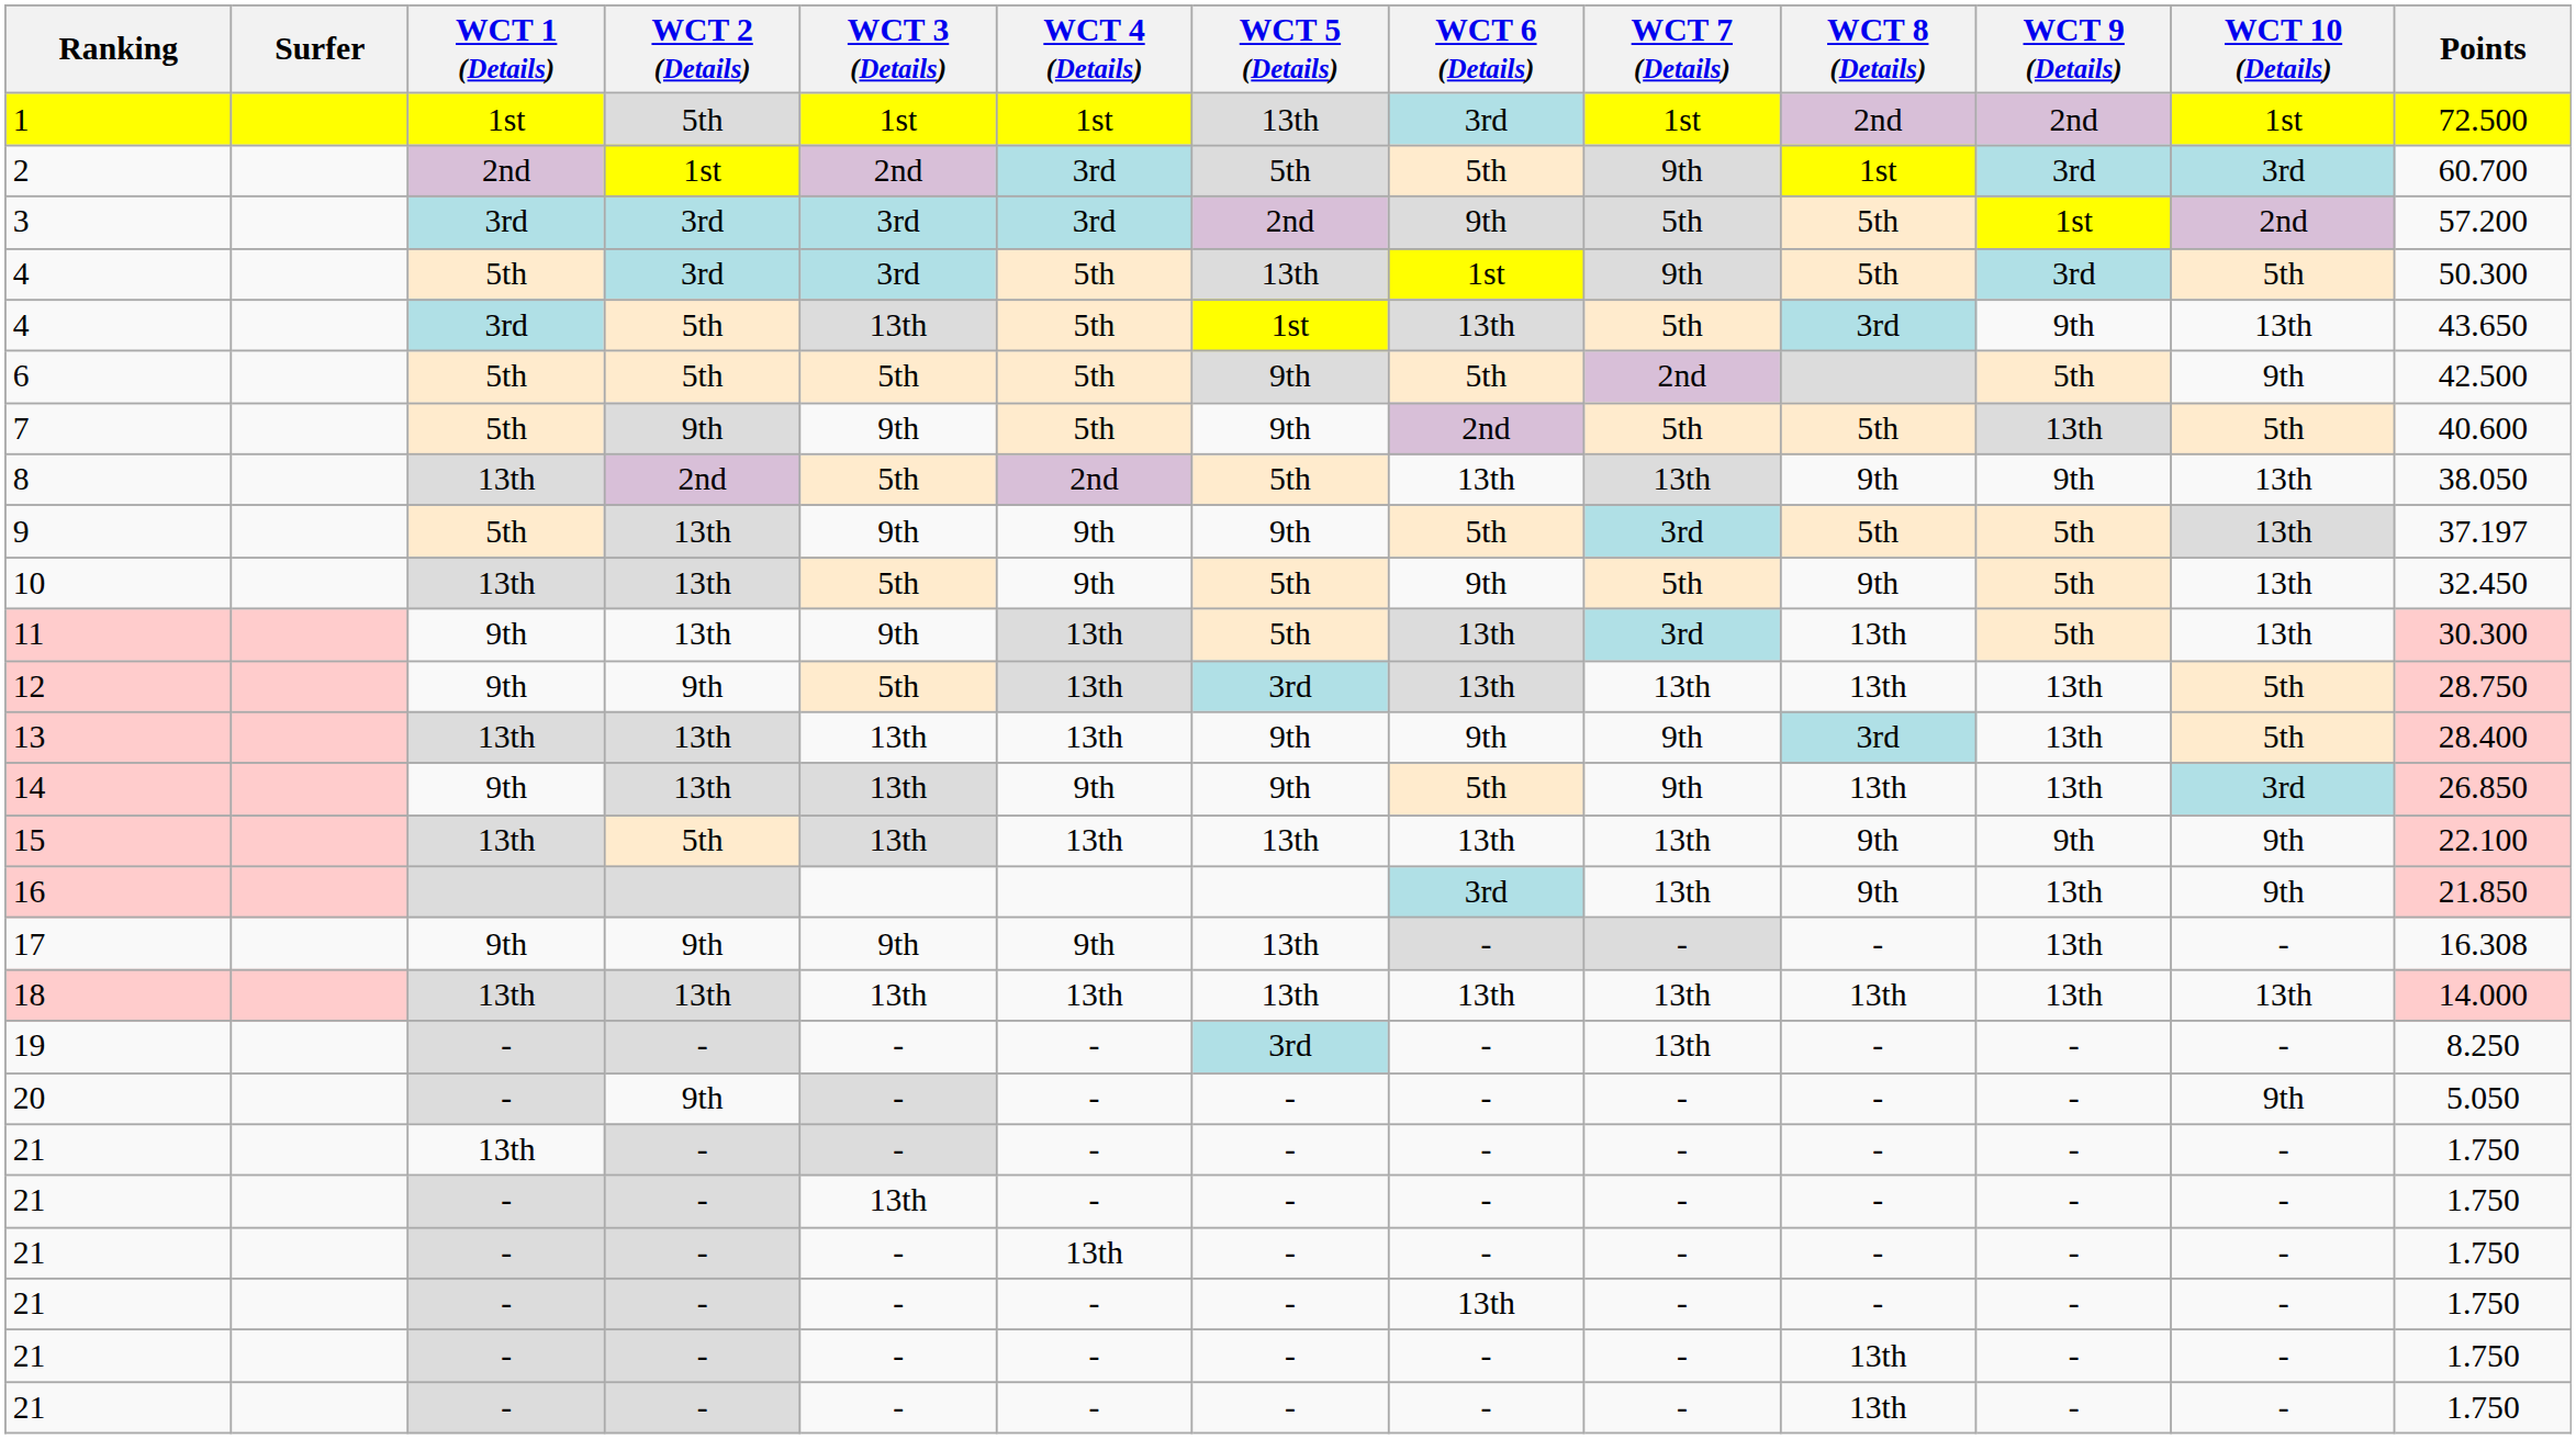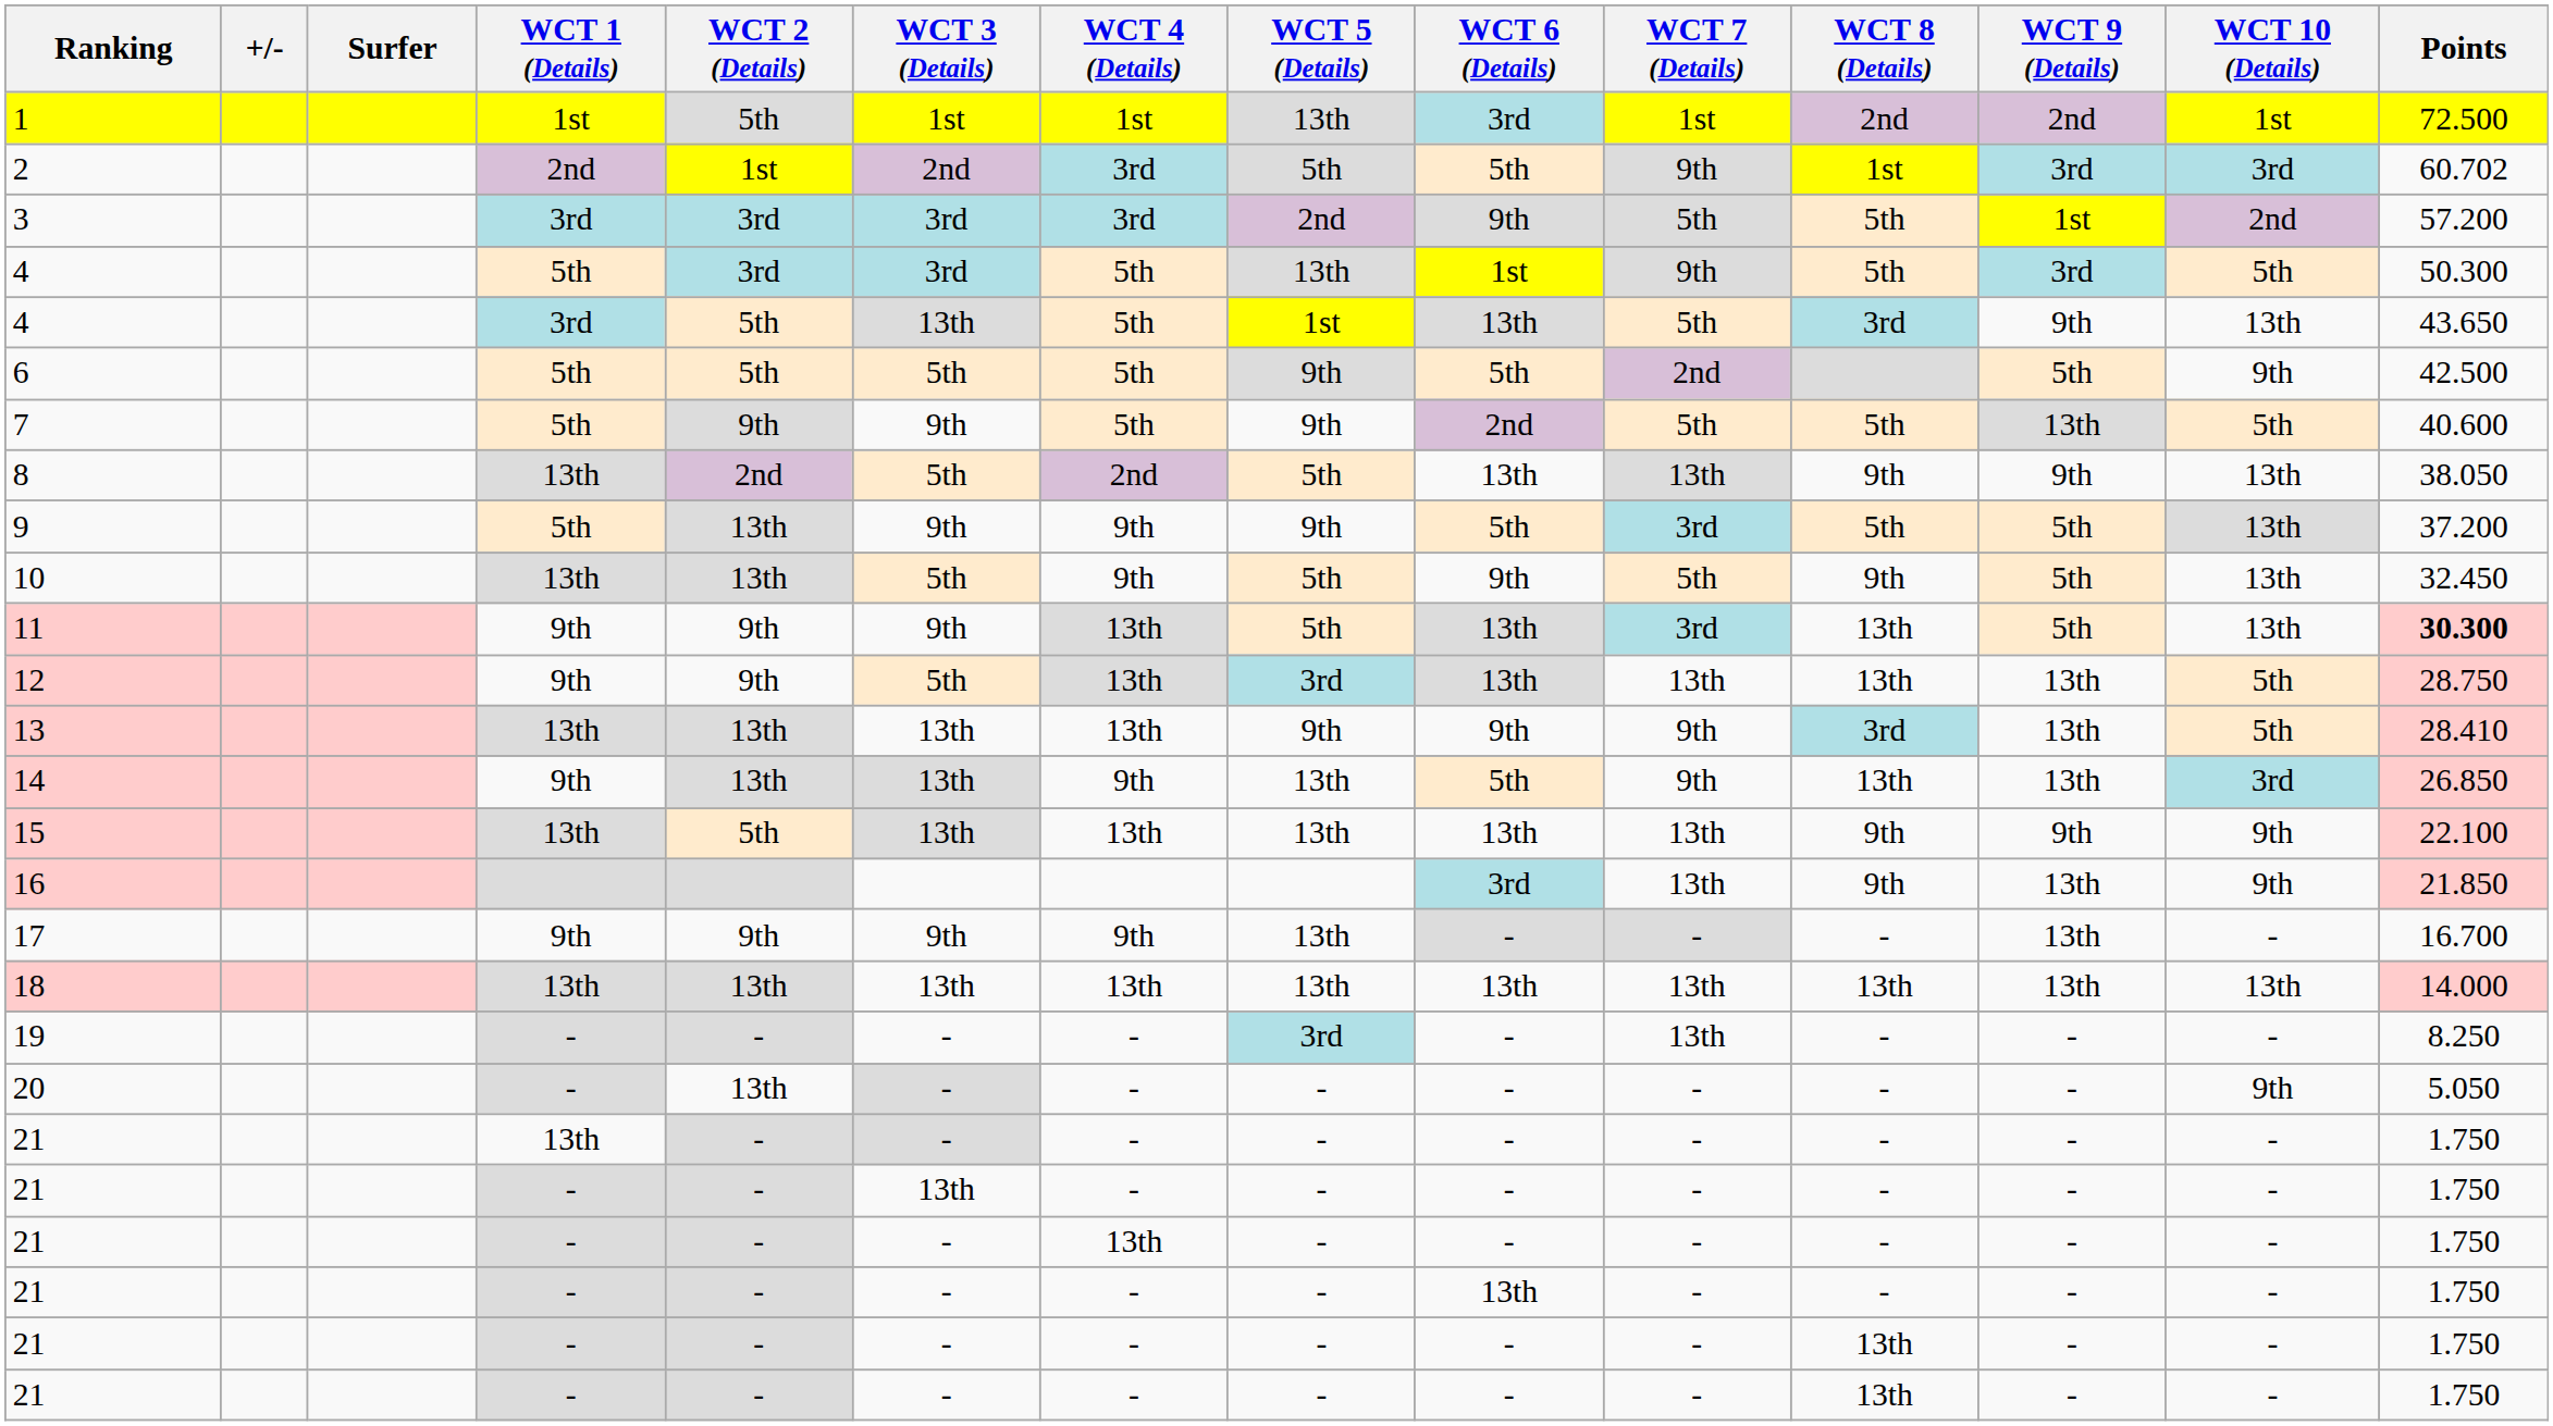 <table class="wikitable" style="width:100%; text-align: center">
 <tr>
 <th>Ranking</th>
+<th>+/-</th>
 <th>Surfer</th>
 <th><a href='#'>WCT 1</a> <br><small><em>(<a href='#'>Details</a>)</em></small></th>
 <th><a href='#'>WCT 2</a> <br> <small><em>(<a href='#'>Details</a>)</em></small></th>
 <th><a href='#'>WCT 3</a> <br> <small><em>(<a href='#'>Details</a>)</em></small></th>
 <th><a href='#'>WCT 4</a> <br> <small><em>(<a href='#'>Details</a>)</em></small></th>
 <th><a href='#'>WCT 5</a> <br> <small><em>(<a href='#'>Details</a>)</em></small></th>
 <th><a href='#'>WCT 6</a> <br> <small><em>(<a href='#'>Details</a>)</em></small></th>
 <th><a href='#'>WCT 7</a> <br> <small><em>(<a href='#'>Details</a>)</em></small></th>
 <th><a href='#'>WCT 8</a> <br> <small><em>(<a href='#'>Details</a>)</em></small></th>
 <th><a href='#'>WCT 9</a> <br> <small><em>(<a href='#'>Details</a>)</em></small></th>
 <th><a href='#'>WCT 10</a> <br> <small><em>(<a href='#'>Details</a>)</em></small></th>
 <th>Points</th>
 </tr>
 <tr>
 <td align=left bgcolor=yellow>1</td>
+<td bgcolor=yellow></td>
 <td align=left bgcolor=yellow></td>
 <td bgcolor=yellow>1st</td>
 <td bgcolor=#dcdcdc>5th</td>
 <td bgcolor=yellow>1st</td>
 <td bgcolor=yellow>1st</td>
 <td bgcolor=#dcdcdc>13th</td>
 <td bgcolor=#B0E0E6>3rd</td>
 <td bgcolor=yellow>1st</td>
 <td bgcolor=thistle>2nd</td>
 <td bgcolor=thistle>2nd</td>
 <td bgcolor=yellow>1st</td>
 <td bgcolor=yellow>72.500</td>
 </tr>
 <tr>
 <td style="text-align:left">2</td>
+<td></td>
 <td style="text-align:left"></td>
 <td bgcolor=thistle>2nd</td>
 <td bgcolor=yellow>1st</td>
 <td bgcolor=thistle>2nd</td>
 <td bgcolor=#B0E0E6>3rd</td>
 <td bgcolor=#dcdcdc>5th</td>
 <td bgcolor=ffebcd>5th</td>
 <td bgcolor=#dcdcdc>9th</td>
 <td bgcolor=yellow>1st</td>
 <td bgcolor=#B0E0E6>3rd</td>
 <td bgcolor=#B0E0E6>3rd</td>
-<td>60.700</td>
+<td>60.702</td>
 </tr>
 <tr>
 <td align=left>3</td>
+<td></td>
 <td align=left></td>
 <td bgcolor=#B0E0E6>3rd</td>
 <td bgcolor=#B0E0E6>3rd</td>
 <td bgcolor=#B0E0E6>3rd</td>
 <td bgcolor=#B0E0E6>3rd</td>
 <td bgcolor=thistle>2nd</td>
 <td bgcolor=#dcdcdc>9th</td>
 <td bgcolor=#dcdcdc>5th</td>
 <td bgcolor=ffebcd>5th</td>
 <td bgcolor=yellow>1st</td>
 <td bgcolor=thistle>2nd</td>
 <td>57.200</td>
 </tr>
 <tr>
 <td align=left>4</td>
+<td></td>
 <td align=left></td>
 <td bgcolor=ffebcd>5th</td>
 <td bgcolor=#B0E0E6>3rd</td>
 <td bgcolor=#B0E0E6>3rd</td>
 <td bgcolor=ffebcd>5th</td>
 <td bgcolor=#dcdcdc>13th</td>
 <td bgcolor=yellow>1st</td>
 <td bgcolor=#dcdcdc>9th</td>
 <td bgcolor=ffebcd>5th</td>
 <td bgcolor=#B0E0E6>3rd</td>
 <td bgcolor=ffebcd>5th</td>
 <td>50.300</td>
 </tr>
 <tr>
 <td align=left>4</td>
+<td></td>
 <td align=left></td>
 <td bgcolor=#B0E0E6>3rd</td>
 <td bgcolor=ffebcd>5th</td>
 <td bgcolor=#dcdcdc>13th</td>
 <td bgcolor=ffebcd>5th</td>
 <td bgcolor=yellow>1st</td>
 <td bgcolor=#dcdcdc>13th</td>
 <td bgcolor=ffebcd>5th</td>
 <td bgcolor=#B0E0E6>3rd</td>
 <td>9th</td>
 <td>13th</td>
 <td>43.650</td>
 </tr>
 <tr>
 <td align=left>6</td>
+<td></td>
 <td align=left></td>
 <td bgcolor=ffebcd>5th</td>
 <td bgcolor=ffebcd>5th</td>
 <td bgcolor=ffebcd>5th</td>
 <td bgcolor=ffebcd>5th</td>
 <td bgcolor=#dcdcdc>9th</td>
 <td bgcolor=ffebcd>5th</td>
 <td bgcolor=thistle>2nd</td>
 <td bgcolor=#dcdcdc><strong></strong></td>
 <td bgcolor=ffebcd>5th</td>
 <td>9th</td>
 <td>42.500</td>
 </tr>
 <tr>
 <td align=left>7</td>
+<td></td>
 <td align=left></td>
 <td bgcolor=ffebcd>5th</td>
 <td bgcolor=#dcdcdc>9th</td>
 <td>9th</td>
 <td bgcolor=ffebcd>5th</td>
 <td>9th</td>
 <td bgcolor=thistle>2nd</td>
 <td bgcolor=ffebcd>5th</td>
 <td bgcolor=ffebcd>5th</td>
 <td bgcolor=#dcdcdc>13th</td>
 <td bgcolor=ffebcd>5th</td>
 <td>40.600</td>
 </tr>
 <tr>
 <td align=left>8</td>
+<td></td>
 <td align=left></td>
 <td bgcolor=#dcdcdc>13th</td>
 <td bgcolor=thistle>2nd</td>
 <td bgcolor=ffebcd>5th</td>
 <td bgcolor=thistle>2nd</td>
 <td bgcolor=ffebcd>5th</td>
 <td>13th</td>
 <td bgcolor=#dcdcdc>13th</td>
 <td>9th</td>
 <td>9th</td>
 <td>13th</td>
 <td>38.050</td>
 </tr>
 <tr>
 <td align=left>9</td>
+<td></td>
 <td align=left></td>
 <td bgcolor=ffebcd>5th</td>
 <td bgcolor=#dcdcdc>13th</td>
 <td>9th</td>
 <td>9th</td>
 <td>9th</td>
 <td bgcolor=ffebcd>5th</td>
 <td bgcolor=#B0E0E6>3rd</td>
 <td bgcolor=ffebcd>5th</td>
 <td bgcolor=ffebcd>5th</td>
 <td bgcolor=#dcdcdc>13th</td>
-<td>37.197</td>
+<td>37.200</td>
 </tr>
 <tr>
 <td align=left>10</td>
+<td></td>
 <td align=left></td>
 <td bgcolor=#dcdcdc>13th</td>
 <td bgcolor=#dcdcdc>13th</td>
 <td bgcolor=ffebcd>5th</td>
 <td>9th</td>
 <td bgcolor=ffebcd>5th</td>
 <td>9th</td>
 <td bgcolor=ffebcd>5th</td>
 <td>9th</td>
 <td bgcolor=ffebcd>5th</td>
 <td>13th</td>
 <td>32.450</td>
 </tr>
 <tr>
 <td style="text-align:left" bgcolor=FFCCCC>11</td>
+<td bgcolor=FFCCCC></td>
 <td style="text-align:left" bgcolor=FFCCCC></td>
 <td>9th</td>
-<td>13th</td>
+<td>9th</td>
 <td>9th</td>
 <td bgcolor=#dcdcdc>13th</td>
 <td bgcolor=ffebcd>5th</td>
 <td bgcolor=#dcdcdc>13th</td>
 <td bgcolor=#B0E0E6>3rd</td>
 <td>13th</td>
 <td bgcolor=ffebcd>5th</td>
 <td>13th</td>
-<td bgcolor=FFCCCC>30.300</td>
+<td bgcolor=FFCCCC><strong>30.300</strong></td>
 </tr>
 <tr>
 <td style="text-align:left" bgcolor=FFCCCC>12</td>
+<td bgcolor=FFCCCC></td>
 <td style="text-align:left" bgcolor=FFCCCC></td>
 <td>9th</td>
 <td>9th</td>
 <td bgcolor=ffebcd>5th</td>
 <td bgcolor=#dcdcdc>13th</td>
 <td bgcolor=#B0E0E6>3rd</td>
 <td bgcolor=#dcdcdc>13th</td>
 <td>13th</td>
 <td>13th</td>
 <td>13th</td>
 <td bgcolor=ffebcd>5th</td>
 <td bgcolor=FFCCCC>28.750</td>
 </tr>
 <tr>
 <td style="text-align:left" bgcolor=FFCCCC>13</td>
+<td bgcolor=FFCCCC></td>
 <td style="text-align:left" bgcolor=FFCCCC></td>
 <td bgcolor=#dcdcdc>13th</td>
 <td bgcolor=#dcdcdc>13th</td>
 <td>13th</td>
 <td>13th</td>
 <td>9th</td>
 <td>9th</td>
 <td>9th</td>
 <td bgcolor=#B0E0E6>3rd</td>
 <td>13th</td>
 <td bgcolor=ffebcd>5th</td>
-<td bgcolor=FFCCCC>28.400</td>
+<td bgcolor=FFCCCC>28.410</td>
 </tr>
 <tr>
 <td style="text-align:left" bgcolor=FFCCCC>14</td>
+<td bgcolor=FFCCCC></td>
 <td style="text-align:left" bgcolor=FFCCCC></td>
 <td>9th</td>
 <td bgcolor=#dcdcdc>13th</td>
 <td bgcolor=#dcdcdc>13th</td>
 <td>9th</td>
-<td>9th</td>
+<td>13th</td>
 <td bgcolor=ffebcd>5th</td>
 <td>9th</td>
 <td>13th</td>
 <td>13th</td>
 <td bgcolor=#B0E0E6>3rd</td>
 <td bgcolor=FFCCCC>26.850</td>
 </tr>
 <tr>
 <td style="text-align:left" bgcolor=FFCCCC>15</td>
+<td bgcolor=FFCCCC></td>
 <td style="text-align:left" bgcolor=FFCCCC></td>
 <td bgcolor=#dcdcdc>13th</td>
 <td bgcolor=ffebcd>5th</td>
 <td bgcolor=#dcdcdc>13th</td>
 <td>13th</td>
 <td>13th</td>
 <td>13th</td>
 <td>13th</td>
 <td>9th</td>
 <td>9th</td>
 <td>9th</td>
 <td bgcolor=FFCCCC>22.100</td>
 </tr>
 <tr>
 <td style="text-align:left" bgcolor=FFCCCC>16</td>
+<td bgcolor=FFCCCC></td>
 <td style="text-align:left" bgcolor=FFCCCC></td>
 <td bgcolor=#dcdcdc><strong></strong></td>
 <td bgcolor=#dcdcdc><strong></strong></td>
 <td><strong></strong></td>
 <td><strong></strong></td>
 <td><strong></strong></td>
 <td bgcolor=#B0E0E6>3rd</td>
 <td>13th</td>
 <td>9th</td>
 <td>13th</td>
 <td>9th</td>
 <td bgcolor=FFCCCC>21.850</td>
 </tr>
 <tr>
 <td align=left>17</td>
+<td></td>
 <td align=left></td>
 <td>9th</td>
 <td>9th</td>
 <td>9th</td>
 <td>9th</td>
 <td>13th</td>
 <td bgcolor=#dcdcdc>-</td>
 <td bgcolor=#dcdcdc>-</td>
 <td>-</td>
 <td>13th</td>
 <td>-</td>
-<td>16.308</td>
+<td>16.700</td>
 </tr>
 <tr>
 <td style="text-align:left" bgcolor=FFCCCC>18</td>
+<td bgcolor=FFCCCC></td>
 <td style="text-align:left" bgcolor=FFCCCC></td>
 <td bgcolor=#dcdcdc>13th</td>
 <td bgcolor=#dcdcdc>13th</td>
 <td>13th</td>
 <td>13th</td>
 <td>13th</td>
 <td>13th</td>
 <td>13th</td>
 <td>13th</td>
 <td>13th</td>
 <td>13th</td>
 <td bgcolor=FFCCCC>14.000</td>
 </tr>
 <tr>
 <td align=left>19</td>
+<td></td>
 <td align=left></td>
 <td bgcolor=#dcdcdc>-</td>
 <td bgcolor=#dcdcdc>-</td>
 <td>-</td>
 <td>-</td>
 <td bgcolor=#B0E0E6>3rd</td>
 <td>-</td>
 <td>13th</td>
 <td>-</td>
 <td>-</td>
 <td>-</td>
 <td>8.250</td>
 </tr>
 <tr>
 <td align=left>20</td>
+<td></td>
 <td align=left></td>
 <td bgcolor=#dcdcdc>-</td>
-<td>9th</td>
+<td>13th</td>
 <td bgcolor=#dcdcdc>-</td>
 <td>-</td>
 <td>-</td>
 <td>-</td>
 <td>-</td>
 <td>-</td>
 <td>-</td>
 <td>9th</td>
 <td>5.050</td>
 </tr>
 <tr>
 <td align=left>21</td>
+<td></td>
 <td align=left></td>
 <td>13th</td>
 <td bgcolor=#dcdcdc>-</td>
 <td bgcolor=#dcdcdc>-</td>
 <td>-</td>
 <td>-</td>
 <td>-</td>
 <td>-</td>
 <td>-</td>
 <td>-</td>
 <td>-</td>
 <td>1.750</td>
 </tr>
 <tr>
 <td align=left>21</td>
+<td></td>
 <td align=left></td>
 <td bgcolor=#dcdcdc>-</td>
 <td bgcolor=#dcdcdc>-</td>
 <td>13th</td>
 <td>-</td>
 <td>-</td>
 <td>-</td>
 <td>-</td>
 <td>-</td>
 <td>-</td>
 <td>-</td>
 <td>1.750</td>
 </tr>
 <tr>
 <td align=left>21</td>
+<td></td>
 <td align=left></td>
 <td bgcolor=#dcdcdc>-</td>
 <td bgcolor=#dcdcdc>-</td>
 <td>-</td>
 <td>13th</td>
 <td>-</td>
 <td>-</td>
 <td>-</td>
 <td>-</td>
 <td>-</td>
 <td>-</td>
 <td>1.750</td>
 </tr>
 <tr>
 <td align=left>21</td>
+<td></td>
 <td align=left></td>
 <td bgcolor=#dcdcdc>-</td>
 <td bgcolor=#dcdcdc>-</td>
 <td>-</td>
 <td>-</td>
 <td>-</td>
 <td>13th</td>
 <td>-</td>
 <td>-</td>
 <td>-</td>
 <td>-</td>
 <td>1.750</td>
 </tr>
 <tr>
 <td align=left>21</td>
+<td></td>
 <td align=left></td>
 <td bgcolor=#dcdcdc>-</td>
 <td bgcolor=#dcdcdc>-</td>
 <td>-</td>
 <td>-</td>
 <td>-</td>
 <td>-</td>
 <td>-</td>
 <td>13th</td>
 <td>-</td>
 <td>-</td>
 <td>1.750</td>
 </tr>
 <tr>
 <td align=left>21</td>
+<td></td>
 <td align=left></td>
 <td bgcolor=#dcdcdc>-</td>
 <td bgcolor=#dcdcdc>-</td>
 <td>-</td>
 <td>-</td>
 <td>-</td>
 <td>-</td>
 <td>-</td>
 <td>13th</td>
 <td>-</td>
 <td>-</td>
 <td>1.750</td>
 </tr>
 </table>
